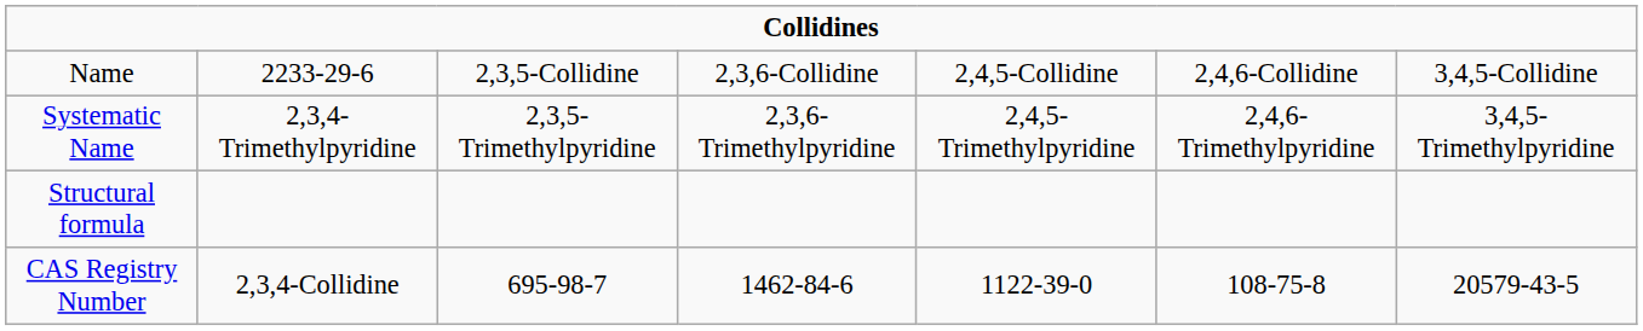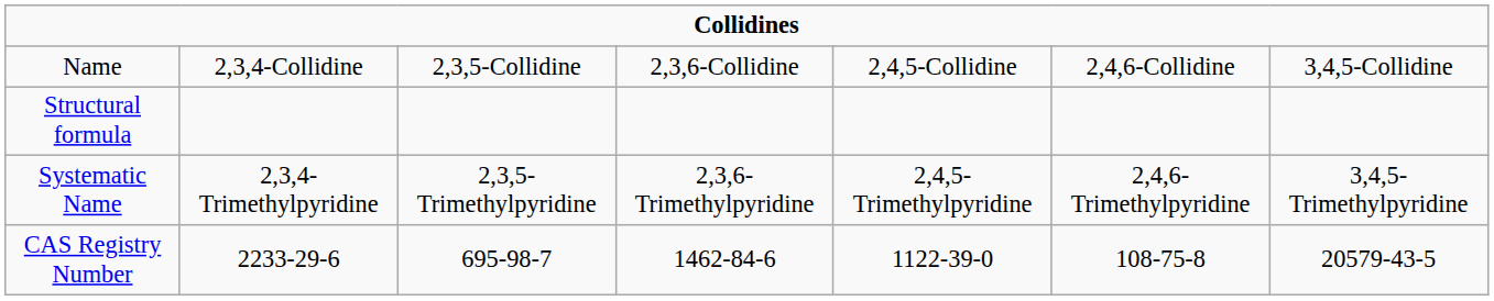 <table class="wikitable" style="text-align:center; font-size:90%">
 <tr>
 <td colspan="7"><strong>Collidines</strong></td>
 </tr>
 <tr>
 <td>Name</td>
-<td>2233-29-6</td>
+<td>2,3,4-Collidine</td>
 <td>2,3,5-Collidine</td>
 <td>2,3,6-Collidine</td>
 <td>2,4,5-Collidine</td>
 <td>2,4,6-Collidine</td>
 <td>3,4,5-Collidine</td>
+</tr>
+<tr>
+<td><a href='#'>Structural formula</a></td>
+<td></td>
+<td></td>
+<td></td>
+<td></td>
+<td></td>
+<td></td>
 </tr>
 <tr>
 <td><a href='#'>Systematic Name</a></td>
 <td>2,3,4-Trimethylpyridine</td>
 <td>2,3,5-Trimethylpyridine</td>
 <td>2,3,6-Trimethylpyridine</td>
 <td>2,4,5-Trimethylpyridine</td>
 <td>2,4,6-Trimethylpyridine</td>
 <td>3,4,5-Trimethylpyridine</td>
 </tr>
 <tr>
-<td><a href='#'>Structural formula</a></td>
-<td></td>
-<td></td>
-<td></td>
-<td></td>
-<td></td>
-<td></td>
-</tr>
-<tr>
 <td><a href='#'>CAS Registry Number</a></td>
-<td>2,3,4-Collidine</td>
+<td>2233-29-6</td>
 <td>695-98-7</td>
 <td>1462-84-6</td>
 <td>1122-39-0</td>
 <td>108-75-8</td>
 <td>20579-43-5</td>
 </tr>
 </table>
